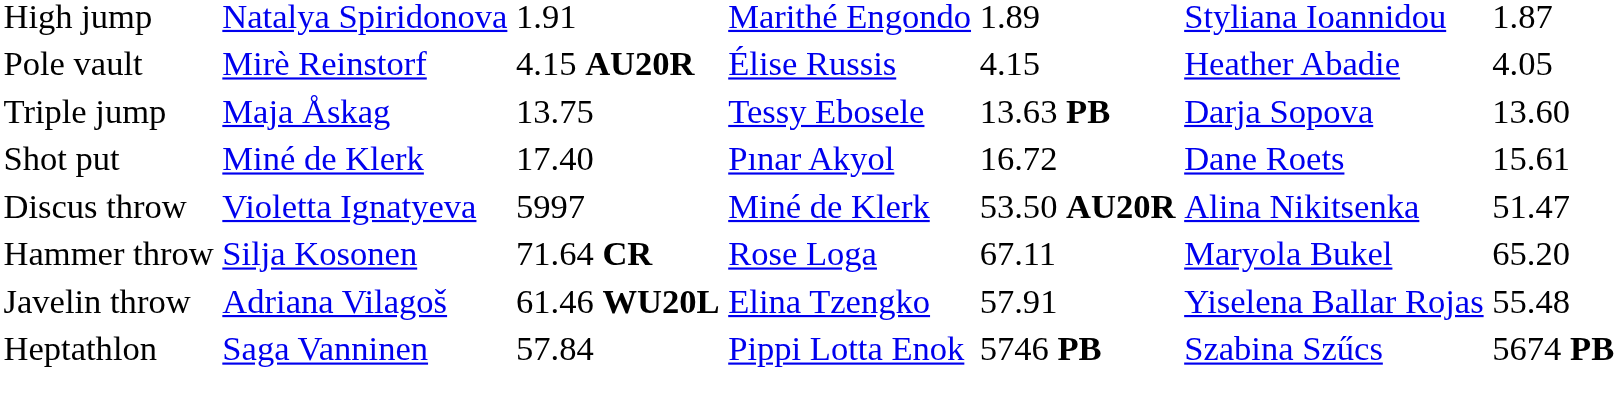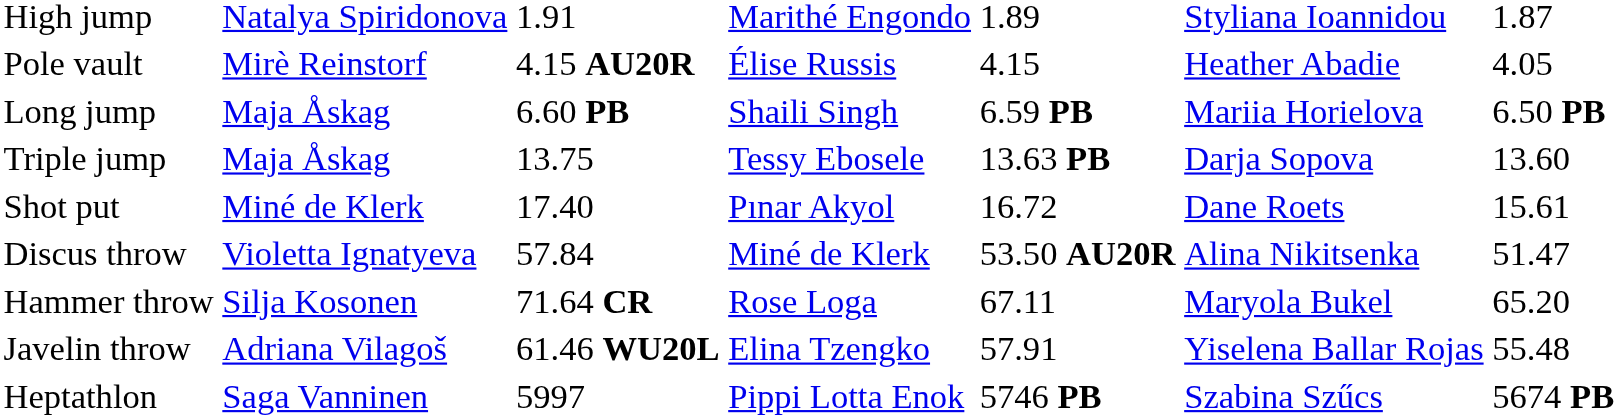 <table>
 <tr>
 <td>High jump<br></td>
 <td><a href='#'>Natalya Spiridonova</a><br></td>
 <td>1.91</td>
 <td><a href='#'>Marithé Engondo</a><br></td>
 <td>1.89</td>
 <td><a href='#'>Styliana Ioannidou</a><br></td>
 <td>1.87</td>
 </tr>
 <tr>
 <td>Pole vault<br></td>
 <td><a href='#'>Mirè Reinstorf</a><br></td>
 <td>4.15 <strong>AU20R</strong></td>
 <td><a href='#'>Élise Russis</a><br></td>
 <td>4.15</td>
 <td><a href='#'>Heather Abadie</a><br></td>
 <td>4.05</td>
+</tr>
+<tr>
+<td>Long jump<br></td>
+<td><a href='#'>Maja Åskag</a><br></td>
+<td>6.60 <strong>PB</strong></td>
+<td><a href='#'>Shaili Singh</a><br></td>
+<td>6.59 <strong>PB</strong></td>
+<td><a href='#'>Mariia Horielova</a><br></td>
+<td>6.50 <strong>PB</strong></td>
 </tr>
 <tr>
 <td>Triple jump<br></td>
 <td><a href='#'>Maja Åskag</a><br></td>
 <td>13.75</td>
 <td><a href='#'>Tessy Ebosele</a><br></td>
 <td>13.63 <strong>PB</strong></td>
 <td><a href='#'>Darja Sopova</a><br></td>
 <td>13.60</td>
 </tr>
 <tr>
 <td>Shot put<br></td>
 <td><a href='#'>Miné de Klerk</a><br></td>
 <td>17.40</td>
 <td><a href='#'>Pınar Akyol</a><br></td>
 <td>16.72</td>
 <td><a href='#'>Dane Roets</a><br></td>
 <td>15.61</td>
 </tr>
 <tr>
 <td>Discus throw<br></td>
 <td><a href='#'>Violetta Ignatyeva</a><br></td>
-<td>5997</td>
+<td>57.84</td>
 <td><a href='#'>Miné de Klerk</a><br></td>
 <td>53.50 <strong>AU20R</strong></td>
 <td><a href='#'>Alina Nikitsenka</a><br></td>
 <td>51.47</td>
 </tr>
 <tr>
 <td>Hammer throw<br></td>
 <td><a href='#'>Silja Kosonen</a><br></td>
 <td>71.64 <strong>CR</strong></td>
 <td><a href='#'>Rose Loga</a><br></td>
 <td>67.11</td>
 <td><a href='#'>Maryola Bukel</a><br></td>
 <td>65.20</td>
 </tr>
 <tr>
 <td>Javelin throw <br></td>
 <td><a href='#'>Adriana Vilagoš</a><br></td>
 <td>61.46 <strong>WU20L</strong></td>
 <td><a href='#'>Elina Tzengko</a><br></td>
 <td>57.91</td>
 <td><a href='#'>Yiselena Ballar Rojas</a><br></td>
 <td>55.48</td>
 </tr>
 <tr>
 <td>Heptathlon<br></td>
 <td><a href='#'>Saga Vanninen</a><br></td>
-<td>57.84</td>
+<td>5997</td>
 <td><a href='#'>Pippi Lotta Enok</a><br></td>
 <td>5746 <strong>PB</strong></td>
 <td><a href='#'>Szabina Szűcs</a><br></td>
 <td>5674 <strong>PB</strong></td>
 </tr>
 </table>
